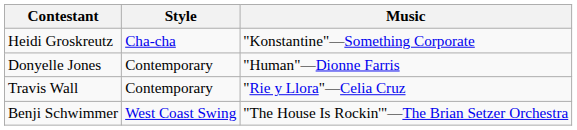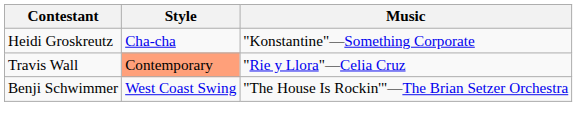 <table class="wikitable">
 <tr>
 <th>Contestant</th>
 <th>Style</th>
 <th>Music</th>
 </tr>
 <tr>
 <td>Heidi Groskreutz</td>
 <td><a href='#'>Cha-cha</a></td>
 <td>"Konstantine"—<a href='#'>Something Corporate</a></td>
 </tr>
 <tr>
-<td>Donyelle Jones</td>
-<td>Contemporary</td>
-<td>"Human"—<a href='#'>Dionne Farris</a></td>
-</tr>
-<tr>
 <td>Travis Wall</td>
-<td>Contemporary</td>
+<td style="background: lightsalmon;">Contemporary</td>
 <td>"<a href='#'>Rie y Llora</a>"—<a href='#'>Celia Cruz</a></td>
 </tr>
 <tr>
 <td>Benji Schwimmer</td>
 <td><a href='#'>West Coast Swing</a></td>
 <td>"The House Is Rockin'"—<a href='#'>The Brian Setzer Orchestra</a></td>
 </tr>
 </table>
